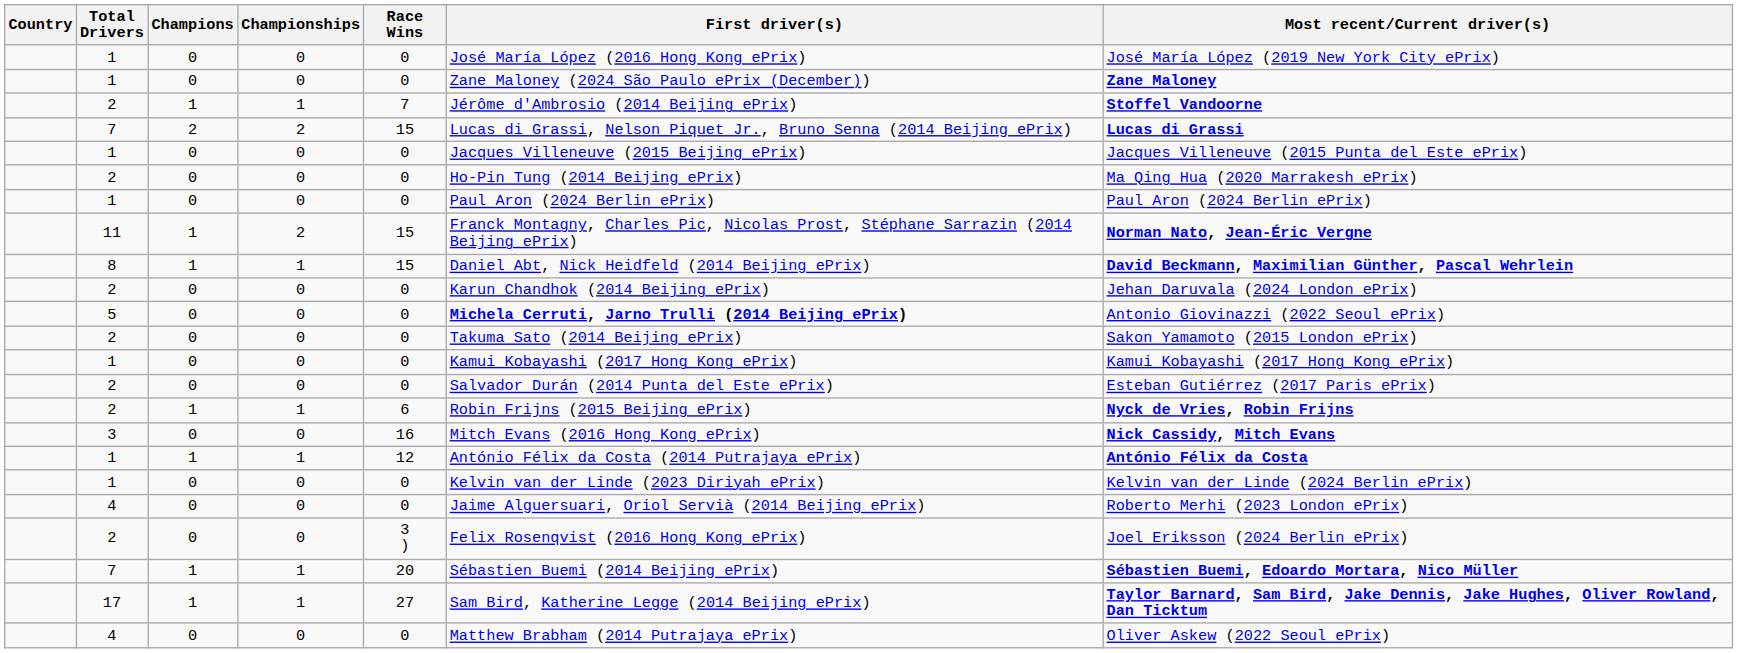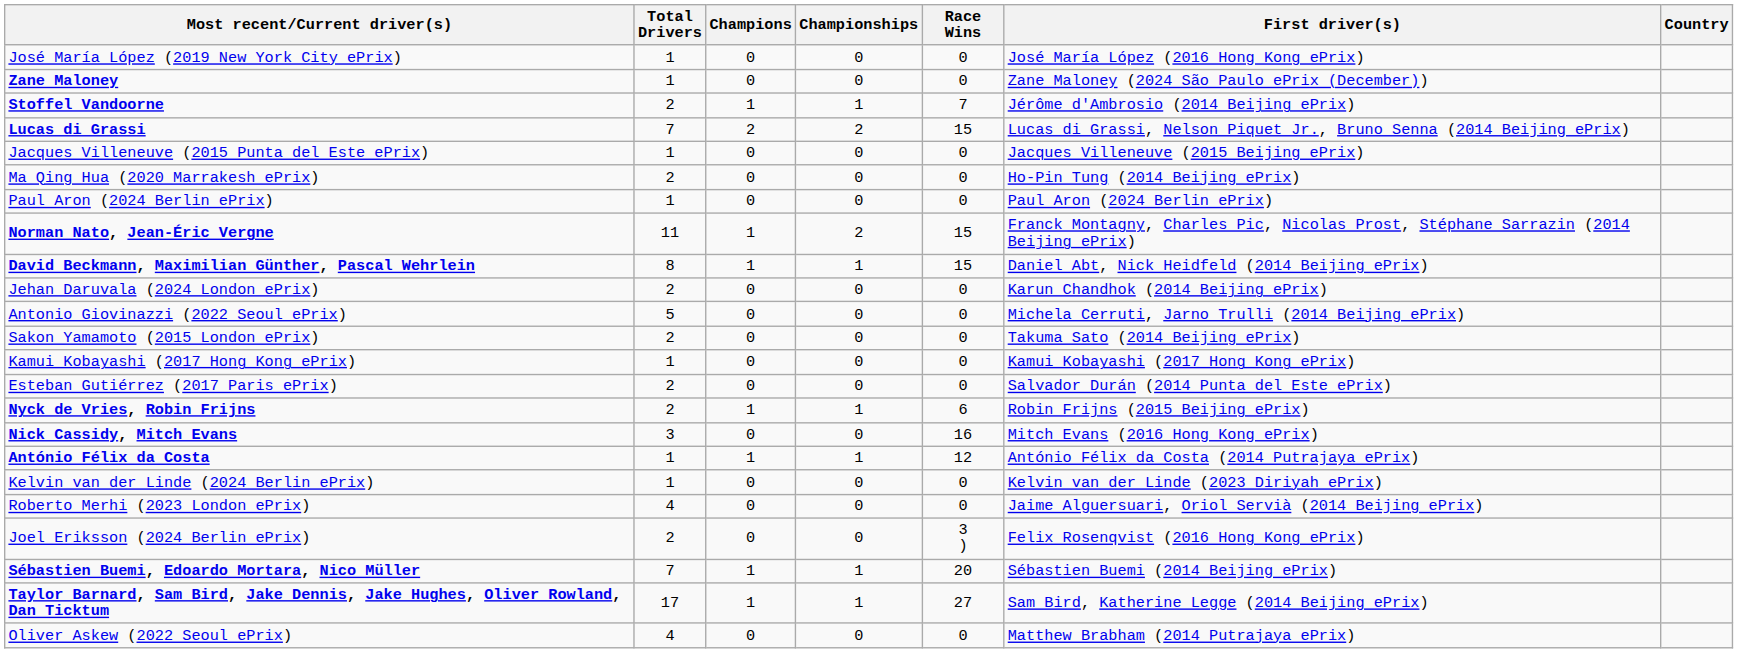 <table class="wikitable sortable" style="font-size: 85%; text-align:center">
 <tr>
-<th>Country</th>
+<th>Most recent/Current driver(s)</th>
 <th>Total<br>Drivers</th>
 <th>Champions</th>
 <th>Championships</th>
 <th>Race Wins</th>
 <th>First driver(s)</th>
-<th>Most recent/Current driver(s)</th>
+<th>Country</th>
 </tr>
 <tr>
-<td align=left></td>
+<td align=left><a href='#'>José María López</a> (<a href='#'>2019 New York City ePrix</a>)</td>
 <td>1</td>
 <td>0</td>
 <td>0</td>
 <td>0</td>
 <td align=left><a href='#'>José María López</a> (<a href='#'>2016 Hong Kong ePrix</a>)</td>
-<td align=left><a href='#'>José María López</a> (<a href='#'>2019 New York City ePrix</a>)</td>
+<td align=left></td>
 </tr>
 <tr>
-<td align=left></td>
+<td align=left><strong><a href='#'>Zane Maloney</a></strong></td>
 <td>1</td>
 <td>0</td>
 <td>0</td>
 <td>0</td>
 <td align=left><a href='#'>Zane Maloney</a> (<a href='#'>2024 São Paulo ePrix (December)</a>)</td>
-<td align=left><strong><a href='#'>Zane Maloney</a></strong></td>
+<td align=left></td>
 </tr>
 <tr>
-<td align=left></td>
+<td align=left><strong><a href='#'>Stoffel Vandoorne</a></strong></td>
 <td>2</td>
 <td>1<br></td>
 <td>1<br></td>
 <td>7<br></td>
 <td align=left><a href='#'>Jérôme d'Ambrosio</a> (<a href='#'>2014 Beijing ePrix</a>)</td>
-<td align=left><strong><a href='#'>Stoffel Vandoorne</a></strong></td>
+<td align=left></td>
 </tr>
 <tr>
-<td align=left></td>
+<td align=left><strong><a href='#'>Lucas di Grassi</a></strong></td>
 <td>7</td>
 <td>2<br></td>
 <td>2<br></td>
 <td>15<br></td>
 <td align=left><a href='#'>Lucas di Grassi</a>, <a href='#'>Nelson Piquet Jr.</a>, <a href='#'>Bruno Senna</a> (<a href='#'>2014 Beijing ePrix</a>)</td>
-<td align=left><strong><a href='#'>Lucas di Grassi</a></strong></td>
+<td align=left></td>
 </tr>
 <tr>
-<td align=left></td>
+<td align=left><a href='#'>Jacques Villeneuve</a> (<a href='#'>2015 Punta del Este ePrix</a>)</td>
 <td>1</td>
 <td>0</td>
 <td>0</td>
 <td>0</td>
 <td align=left><a href='#'>Jacques Villeneuve</a> (<a href='#'>2015 Beijing ePrix</a>)</td>
-<td align=left><a href='#'>Jacques Villeneuve</a> (<a href='#'>2015 Punta del Este ePrix</a>)</td>
+<td align=left></td>
 </tr>
 <tr>
-<td align=left></td>
+<td align=left><a href='#'>Ma Qing Hua</a> (<a href='#'>2020 Marrakesh ePrix</a>)</td>
 <td>2</td>
 <td>0</td>
 <td>0</td>
 <td>0</td>
 <td align=left><a href='#'>Ho-Pin Tung</a> (<a href='#'>2014 Beijing ePrix</a>)</td>
-<td align=left><a href='#'>Ma Qing Hua</a> (<a href='#'>2020 Marrakesh ePrix</a>)</td>
+<td align=left></td>
 </tr>
 <tr>
-<td align=left></td>
+<td align=left><a href='#'>Paul Aron</a> (<a href='#'>2024 Berlin ePrix</a>)</td>
 <td>1</td>
 <td>0</td>
 <td>0</td>
 <td>0</td>
 <td align=left><a href='#'>Paul Aron</a> (<a href='#'>2024 Berlin ePrix</a>)</td>
-<td align=left><a href='#'>Paul Aron</a> (<a href='#'>2024 Berlin ePrix</a>)</td>
+<td align=left></td>
 </tr>
 <tr>
-<td align=left></td>
+<td align=left><strong><a href='#'>Norman Nato</a>, <a href='#'>Jean-Éric Vergne</a></strong></td>
 <td>11</td>
 <td>1<br></td>
 <td>2<br></td>
 <td>15<br></td>
 <td align=left><a href='#'>Franck Montagny</a>, <a href='#'>Charles Pic</a>, <a href='#'>Nicolas Prost</a>, <a href='#'>Stéphane Sarrazin</a> (<a href='#'>2014 Beijing ePrix</a>)</td>
-<td align=left><strong><a href='#'>Norman Nato</a>, <a href='#'>Jean-Éric Vergne</a></strong></td>
+<td align=left></td>
 </tr>
 <tr>
-<td align=left></td>
+<td align=left><strong><a href='#'>David Beckmann</a>, <a href='#'>Maximilian Günther</a>, <a href='#'>Pascal Wehrlein</a> </strong></td>
 <td>8</td>
 <td>1<br></td>
 <td>1<br></td>
 <td>15<br></td>
 <td align=left><a href='#'>Daniel Abt</a>, <a href='#'>Nick Heidfeld</a> (<a href='#'>2014 Beijing ePrix</a>)</td>
-<td align=left><strong><a href='#'>David Beckmann</a>, <a href='#'>Maximilian Günther</a>, <a href='#'>Pascal Wehrlein</a> </strong></td>
+<td align=left></td>
 </tr>
 <tr>
-<td align=left></td>
+<td align=left><a href='#'>Jehan Daruvala</a> (<a href='#'>2024 London ePrix</a>)</td>
 <td>2</td>
 <td>0</td>
 <td>0</td>
 <td>0</td>
 <td align=left><a href='#'>Karun Chandhok</a> (<a href='#'>2014 Beijing ePrix</a>)</td>
-<td align=left><a href='#'>Jehan Daruvala</a> (<a href='#'>2024 London ePrix</a>)</td>
+<td align=left></td>
 </tr>
 <tr>
-<td align=left></td>
+<td align=left><a href='#'>Antonio Giovinazzi</a> (<a href='#'>2022 Seoul ePrix</a>)</td>
 <td>5</td>
 <td>0</td>
 <td>0</td>
 <td>0</td>
-<td align=left><strong><a href='#'>Michela Cerruti</a>, <a href='#'>Jarno Trulli</a> (<a href='#'>2014 Beijing ePrix</a>)</strong></td>
-<td align=left><a href='#'>Antonio Giovinazzi</a> (<a href='#'>2022 Seoul ePrix</a>)</td>
+<td align=left><a href='#'>Michela Cerruti</a>, <a href='#'>Jarno Trulli</a> (<a href='#'>2014 Beijing ePrix</a>)</td>
+<td align=left></td>
 </tr>
 <tr>
-<td align=left></td>
+<td align=left><a href='#'>Sakon Yamamoto</a> (<a href='#'>2015 London ePrix</a>)</td>
 <td>2</td>
 <td>0</td>
 <td>0</td>
 <td>0</td>
 <td align=left><a href='#'>Takuma Sato</a> (<a href='#'>2014 Beijing ePrix</a>)</td>
-<td align=left><a href='#'>Sakon Yamamoto</a> (<a href='#'>2015 London ePrix</a>)</td>
+<td align=left></td>
 </tr>
 <tr>
-<td align=left></td>
+<td align=left><a href='#'>Kamui Kobayashi</a> (<a href='#'>2017 Hong Kong ePrix</a>)</td>
 <td>1</td>
 <td>0</td>
 <td>0</td>
 <td>0</td>
 <td align=left><a href='#'>Kamui Kobayashi</a> (<a href='#'>2017 Hong Kong ePrix</a>)</td>
-<td align=left><a href='#'>Kamui Kobayashi</a> (<a href='#'>2017 Hong Kong ePrix</a>)</td>
+<td align=left></td>
 </tr>
 <tr>
-<td align=left></td>
+<td align=left><a href='#'>Esteban Gutiérrez</a> (<a href='#'>2017 Paris ePrix</a>)</td>
 <td>2</td>
 <td>0</td>
 <td>0</td>
 <td>0</td>
 <td align=left><a href='#'>Salvador Durán</a> (<a href='#'>2014 Punta del Este ePrix</a>)</td>
-<td align=left><a href='#'>Esteban Gutiérrez</a> (<a href='#'>2017 Paris ePrix</a>)</td>
+<td align=left></td>
 </tr>
 <tr>
-<td align=left></td>
+<td align=left><strong><a href='#'>Nyck de Vries</a>, <a href='#'>Robin Frijns</a></strong></td>
 <td>2</td>
 <td>1<br></td>
 <td>1<br></td>
 <td>6<br></td>
 <td align=left><a href='#'>Robin Frijns</a> (<a href='#'>2015 Beijing ePrix</a>)</td>
-<td align=left><strong><a href='#'>Nyck de Vries</a>, <a href='#'>Robin Frijns</a></strong></td>
+<td align=left></td>
 </tr>
 <tr>
-<td align=left></td>
+<td align=left><strong><a href='#'>Nick Cassidy</a>, <a href='#'>Mitch Evans</a></strong></td>
 <td>3</td>
 <td>0</td>
 <td>0</td>
 <td>16<br></td>
 <td align=left><a href='#'>Mitch Evans</a> (<a href='#'>2016 Hong Kong ePrix</a>)</td>
-<td align=left><strong><a href='#'>Nick Cassidy</a>, <a href='#'>Mitch Evans</a></strong></td>
+<td align=left></td>
 </tr>
 <tr>
-<td align=left></td>
+<td align=left><strong><a href='#'>António Félix da Costa</a></strong></td>
 <td>1</td>
 <td>1<br></td>
 <td>1<br></td>
 <td>12<br></td>
 <td align=left><a href='#'>António Félix da Costa</a> (<a href='#'>2014 Putrajaya ePrix</a>)</td>
-<td align=left><strong><a href='#'>António Félix da Costa</a></strong></td>
+<td align=left></td>
 </tr>
 <tr>
-<td align="left"></td>
+<td align="left"><a href='#'>Kelvin van der Linde</a> (<a href='#'>2024 Berlin ePrix</a>)</td>
 <td>1</td>
 <td>0</td>
 <td>0</td>
 <td>0</td>
 <td align="left"><a href='#'>Kelvin van der Linde</a> (<a href='#'>2023 Diriyah ePrix</a>)</td>
-<td align="left"><a href='#'>Kelvin van der Linde</a> (<a href='#'>2024 Berlin ePrix</a>)</td>
+<td align="left"></td>
 </tr>
 <tr>
-<td align=left></td>
+<td align=left><a href='#'>Roberto Merhi</a> (<a href='#'>2023 London ePrix</a>)</td>
 <td>4</td>
 <td>0</td>
 <td>0</td>
 <td>0</td>
 <td align=left><a href='#'>Jaime Alguersuari</a>, <a href='#'>Oriol Servià</a> (<a href='#'>2014 Beijing ePrix</a>)</td>
-<td align=left><a href='#'>Roberto Merhi</a> (<a href='#'>2023 London ePrix</a>)</td>
+<td align=left></td>
 </tr>
 <tr>
-<td align=left></td>
+<td align=left><a href='#'>Joel Eriksson</a> (<a href='#'>2024 Berlin ePrix</a>)</td>
 <td>2</td>
 <td>0</td>
 <td>0</td>
 <td>3<br>)</td>
 <td align=left><a href='#'>Felix Rosenqvist</a> (<a href='#'>2016 Hong Kong ePrix</a>)</td>
-<td align=left><a href='#'>Joel Eriksson</a> (<a href='#'>2024 Berlin ePrix</a>)</td>
+<td align=left></td>
 </tr>
 <tr>
-<td align=left></td>
+<td align=left><strong><a href='#'>Sébastien Buemi</a>, <a href='#'>Edoardo Mortara</a>, <a href='#'>Nico Müller</a></strong></td>
 <td>7</td>
 <td>1<br></td>
 <td>1<br></td>
 <td>20<br></td>
 <td align=left><a href='#'>Sébastien Buemi</a> (<a href='#'>2014 Beijing ePrix</a>)</td>
-<td align=left><strong><a href='#'>Sébastien Buemi</a>, <a href='#'>Edoardo Mortara</a>, <a href='#'>Nico Müller</a></strong></td>
+<td align=left></td>
 </tr>
 <tr>
-<td align=left></td>
+<td align=left><strong><a href='#'>Taylor Barnard</a>, <a href='#'>Sam Bird</a>, <a href='#'>Jake Dennis</a>, <a href='#'>Jake Hughes</a>, <a href='#'>Oliver Rowland</a>, <a href='#'>Dan Ticktum</a></strong></td>
 <td>17</td>
 <td>1<br></td>
 <td>1<br></td>
 <td>27<br></td>
 <td align=left><a href='#'>Sam Bird</a>, <a href='#'>Katherine Legge</a> (<a href='#'>2014 Beijing ePrix</a>)</td>
-<td align=left><strong><a href='#'>Taylor Barnard</a>, <a href='#'>Sam Bird</a>, <a href='#'>Jake Dennis</a>, <a href='#'>Jake Hughes</a>, <a href='#'>Oliver Rowland</a>, <a href='#'>Dan Ticktum</a></strong></td>
+<td align=left></td>
 </tr>
 <tr>
-<td align=left></td>
+<td align=left><a href='#'>Oliver Askew</a> (<a href='#'>2022 Seoul ePrix</a>)</td>
 <td>4</td>
 <td>0</td>
 <td>0</td>
 <td>0</td>
 <td align=left><a href='#'>Matthew Brabham</a> (<a href='#'>2014 Putrajaya ePrix</a>)</td>
-<td align=left><a href='#'>Oliver Askew</a> (<a href='#'>2022 Seoul ePrix</a>)</td>
+<td align=left></td>
 </tr>
 </table>
